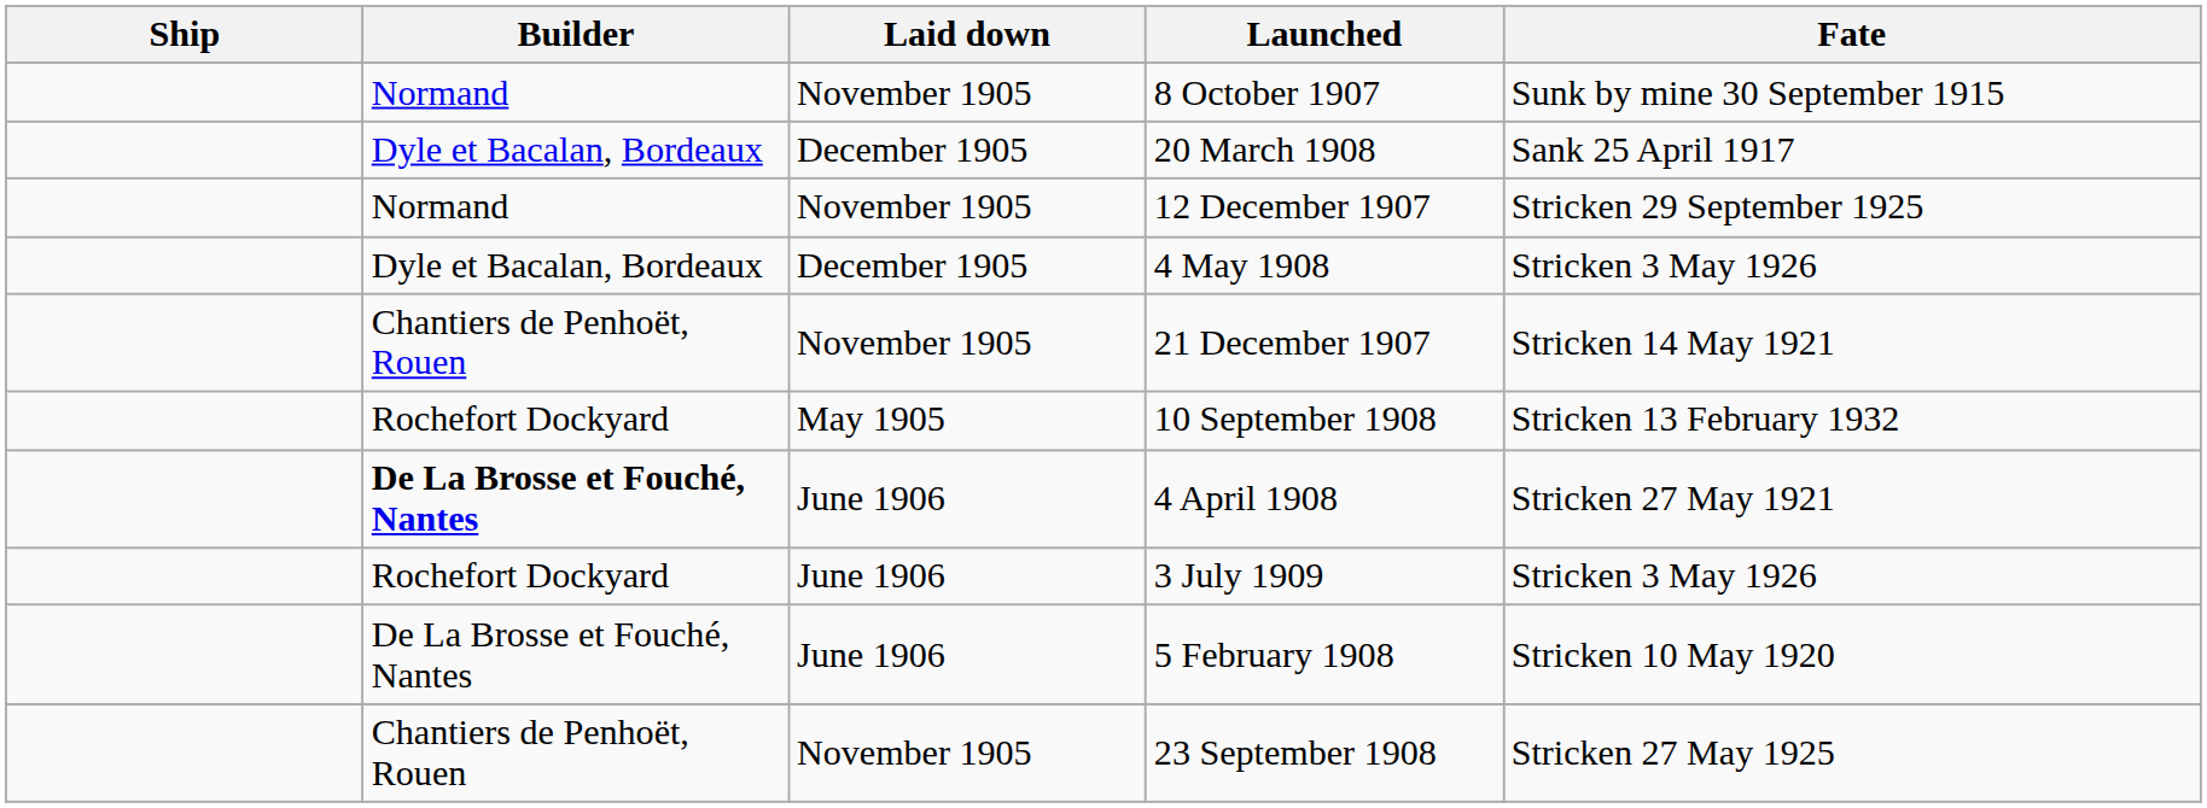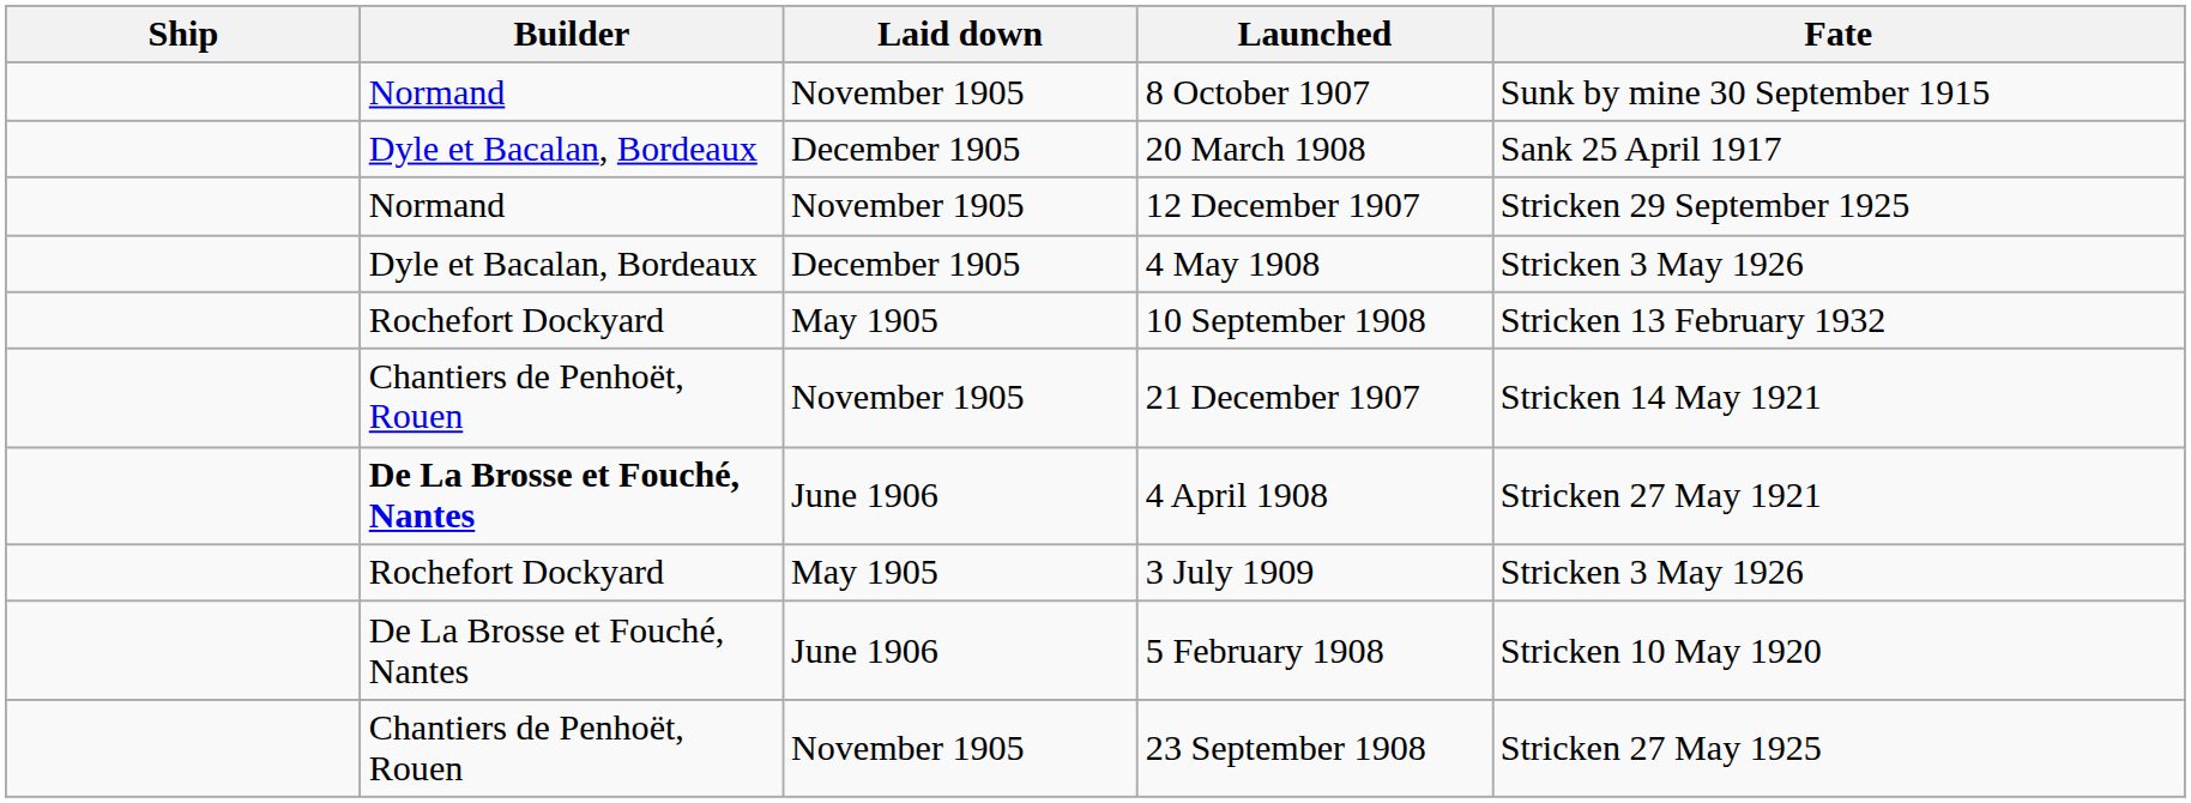 <table class="wikitable">
 <tr>
 <th scope="col" width="150px">Ship</th>
 <th scope="col" width="180px">Builder</th>
 <th scope="col" width="150px">Laid down</th>
 <th scope="col" width="150px">Launched</th>
 <th scope="col" width="300px">Fate</th>
 </tr>
 <tr>
 <td></td>
 <td><a href='#'>Normand</a></td>
 <td>November 1905</td>
 <td>8 October 1907</td>
 <td>Sunk by mine 30 September 1915</td>
 </tr>
 <tr>
 <td></td>
 <td><a href='#'>Dyle et Bacalan</a>, <a href='#'>Bordeaux</a></td>
 <td>December 1905</td>
 <td>20 March 1908</td>
 <td>Sank 25 April 1917</td>
 </tr>
 <tr>
 <td></td>
 <td>Normand</td>
 <td>November 1905</td>
 <td>12 December 1907</td>
 <td>Stricken 29 September 1925</td>
 </tr>
 <tr>
 <td></td>
 <td>Dyle et Bacalan, Bordeaux</td>
 <td>December 1905</td>
 <td>4 May 1908</td>
 <td>Stricken 3 May 1926</td>
 </tr>
 <tr>
 <td></td>
+<td>Rochefort Dockyard</td>
+<td>May 1905</td>
+<td>10 September 1908</td>
+<td>Stricken 13 February 1932</td>
+</tr>
+<tr>
+<td></td>
 <td>Chantiers de Penhoët, <a href='#'>Rouen</a></td>
 <td>November 1905</td>
 <td>21 December 1907</td>
 <td>Stricken 14 May 1921</td>
-</tr>
-<tr>
-<td></td>
-<td>Rochefort Dockyard</td>
-<td>May 1905</td>
-<td>10 September 1908</td>
-<td>Stricken 13 February 1932</td>
 </tr>
 <tr>
 <td></td>
 <td><strong>De La Brosse et Fouché, <a href='#'>Nantes</a></strong></td>
 <td>June 1906</td>
 <td>4 April 1908</td>
 <td>Stricken 27 May 1921</td>
 </tr>
 <tr>
 <td></td>
 <td>Rochefort Dockyard</td>
-<td>June 1906</td>
+<td>May 1905</td>
 <td>3 July 1909</td>
 <td>Stricken 3 May 1926</td>
 </tr>
 <tr>
 <td></td>
 <td>De La Brosse et Fouché, Nantes</td>
 <td>June 1906</td>
 <td>5 February 1908</td>
 <td>Stricken 10 May 1920</td>
 </tr>
 <tr>
 <td></td>
 <td>Chantiers de Penhoët, Rouen</td>
 <td>November 1905</td>
 <td>23 September 1908</td>
 <td>Stricken 27 May 1925</td>
 </tr>
 </table>
